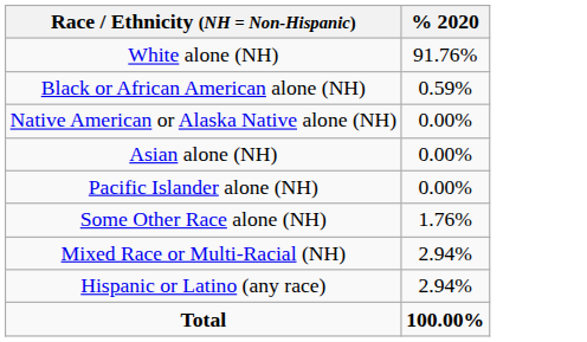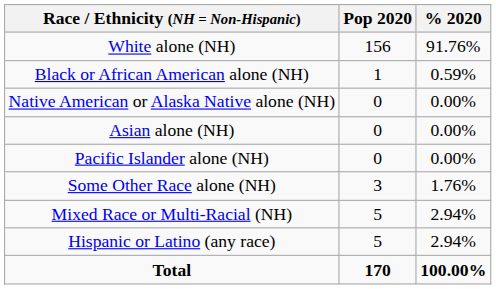 <table class="wikitable" style="text-align:center;">
 <tr>
 <th>Race / Ethnicity <small>(<em>NH = Non-Hispanic</em>)</small></th>
+<th>Pop 2020</th>
 <th>% 2020</th>
 </tr>
 <tr>
 <td><a href='#'>White</a> alone (NH)</td>
+<td>156</td>
 <td>91.76%</td>
 </tr>
 <tr>
 <td><a href='#'>Black or African American</a> alone (NH)</td>
+<td>1</td>
 <td>0.59%</td>
 </tr>
 <tr>
 <td><a href='#'>Native American</a> or <a href='#'>Alaska Native</a> alone (NH)</td>
+<td>0</td>
 <td>0.00%</td>
 </tr>
 <tr>
 <td><a href='#'>Asian</a> alone (NH)</td>
+<td>0</td>
 <td>0.00%</td>
 </tr>
 <tr>
 <td><a href='#'>Pacific Islander</a> alone (NH)</td>
+<td>0</td>
 <td>0.00%</td>
 </tr>
 <tr>
 <td><a href='#'>Some Other Race</a> alone (NH)</td>
+<td>3</td>
 <td>1.76%</td>
 </tr>
 <tr>
 <td><a href='#'>Mixed Race or Multi-Racial</a> (NH)</td>
+<td>5</td>
 <td>2.94%</td>
 </tr>
 <tr>
 <td><a href='#'>Hispanic or Latino</a> (any race)</td>
+<td>5</td>
 <td>2.94%</td>
 </tr>
 <tr>
 <td><strong>Total</strong></td>
+<td><strong>170</strong></td>
 <td><strong>100.00%</strong></td>
 </tr>
 </table>
